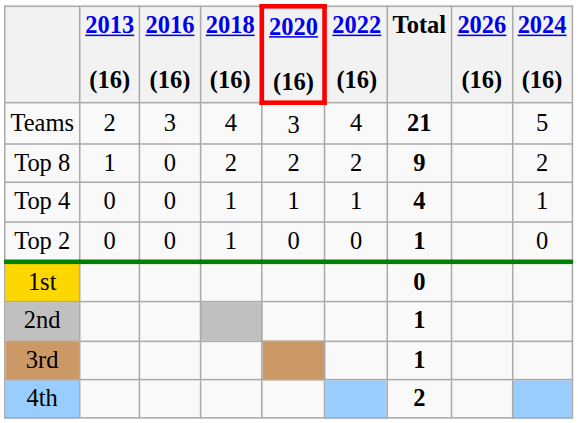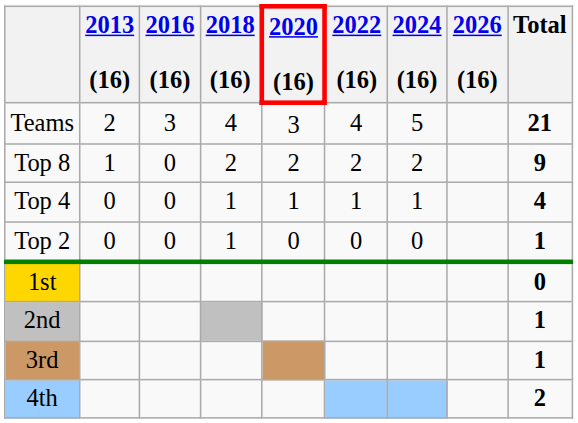 <table class="wikitable" style="text-align: center">
 <tr valign=top>
 <th></th>
 <th><a href='#'>2013</a><br> <br> (16)</th>
 <th><a href='#'>2016</a><br> <br> (16)</th>
 <th><a href='#'>2018</a><br> <br> (16)</th>
 <th style="border:3px solid red"><a href='#'>2020</a><br> <br> (16)</th>
 <th><a href='#'>2022</a><br> <br> (16)</th>
+<th><a href='#'>2024</a><br> <br> (16)</th>
+<th><a href='#'>2026</a><br> <br> (16)</th>
 <th>Total</th>
-<th><a href='#'>2026</a><br> <br> (16)</th>
-<th><a href='#'>2024</a><br> <br> (16)</th>
 </tr>
 <tr>
 <td>Teams</td>
 <td>2</td>
 <td>3</td>
 <td>4</td>
 <td>3</td>
 <td>4</td>
+<td>5</td>
+<td></td>
 <td><strong>21</strong></td>
-<td></td>
-<td>5</td>
 </tr>
 <tr>
 <td>Top 8</td>
 <td>1</td>
 <td>0</td>
 <td>2</td>
 <td>2</td>
 <td>2</td>
+<td>2</td>
+<td></td>
 <td><strong>9</strong></td>
-<td></td>
-<td>2</td>
 </tr>
 <tr>
 <td>Top 4</td>
 <td>0</td>
 <td>0</td>
 <td>1</td>
 <td>1</td>
 <td>1</td>
+<td>1</td>
+<td></td>
 <td><strong>4</strong></td>
-<td></td>
-<td>1</td>
 </tr>
 <tr>
 <td>Top 2</td>
 <td>0</td>
 <td>0</td>
 <td>1</td>
 <td>0</td>
 <td>0</td>
+<td>0</td>
+<td></td>
 <td><strong>1</strong></td>
-<td></td>
-<td>0</td>
 </tr>
 <tr style="border-top:3px solid green;">
 <td bgcolor=gold>1st</td>
 <td></td>
 <td></td>
 <td></td>
 <td></td>
 <td></td>
-<td><strong>0</strong></td>
 <td></td>
 <td></td>
+<td><strong>0</strong></td>
 </tr>
 <tr>
 <td bgcolor=silver>2nd</td>
 <td></td>
 <td></td>
 <td bgcolor=silver></td>
 <td></td>
 <td></td>
-<td><strong>1</strong></td>
 <td></td>
 <td></td>
+<td><strong>1</strong></td>
 </tr>
 <tr>
 <td bgcolor=#cc9966>3rd</td>
 <td></td>
 <td></td>
 <td></td>
 <td bgcolor=#cc9966></td>
 <td></td>
-<td><strong>1</strong></td>
 <td></td>
 <td></td>
+<td><strong>1</strong></td>
 </tr>
 <tr>
 <td bgcolor=#9acdff>4th</td>
 <td></td>
 <td></td>
 <td></td>
 <td></td>
 <td bgcolor=#9acdff></td>
+<td bgcolor=#9acdff></td>
+<td></td>
 <td><strong>2</strong></td>
-<td></td>
-<td bgcolor=#9acdff></td>
 </tr>
 </table>
